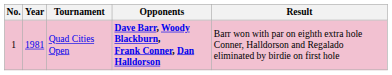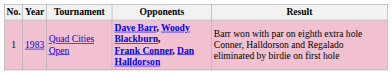 <table class="wikitable" style="font-size:95%;">
 <tr>
 <th>No.</th>
 <th>Year</th>
 <th>Tournament</th>
 <th>Opponents</th>
 <th>Result</th>
 </tr>
 <tr style="background:#F2C1D1;">
 <td align=center>1</td>
-<td><a href='#'>1981</a></td>
+<td><a href='#'>1983</a></td>
 <td><a href='#'>Quad Cities Open</a></td>
 <td><strong> <a href='#'>Dave Barr</a>,  <a href='#'>Woody Blackburn</a>,<br> <a href='#'>Frank Conner</a>,  <a href='#'>Dan Halldorson</a></strong></td>
 <td>Barr won with par on eighth extra hole<br>Conner, Halldorson and Regalado eliminated by birdie on first hole</td>
 </tr>
 </table>
